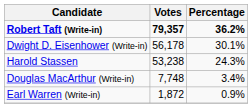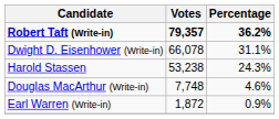 <table class="wikitable" style="text-align:right;">
 <tr>
 <th>Candidate</th>
 <th>Votes</th>
 <th>Percentage</th>
 </tr>
 <tr>
 <td style="text-align:left;"><strong><a href='#'>Robert Taft</a> <small>(Write-in)</small></strong></td>
 <td><strong>79,357</strong></td>
 <td><strong>36.2%</strong></td>
 </tr>
 <tr>
 <td style="text-align:left;"><a href='#'>Dwight D. Eisenhower</a> <small>(Write-in)</small></td>
-<td>56,178</td>
-<td>30.1%</td>
+<td>66,078</td>
+<td>31.1%</td>
 </tr>
 <tr>
 <td style="text-align:left;"><a href='#'>Harold Stassen</a></td>
 <td>53,238</td>
 <td>24.3%</td>
 </tr>
 <tr>
 <td style="text-align:left;"><a href='#'>Douglas MacArthur</a> <small>(Write-in)</small></td>
 <td>7,748</td>
-<td>3.4%</td>
+<td>4.6%</td>
 </tr>
 <tr>
 <td style="text-align:left;"><a href='#'>Earl Warren</a> <small>(Write-in)</small></td>
 <td>1,872</td>
 <td>0.9%</td>
 </tr>
 <tr>
 </tr>
 </table>
